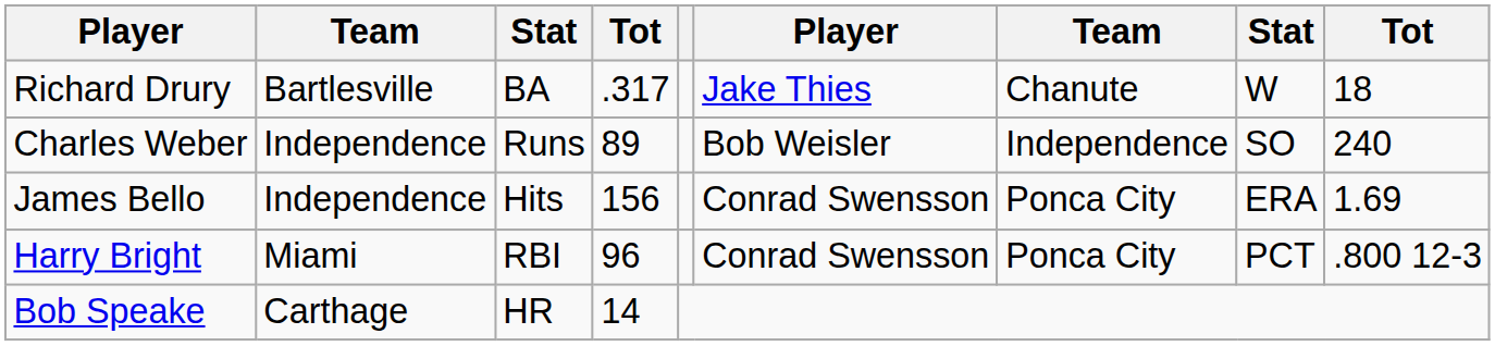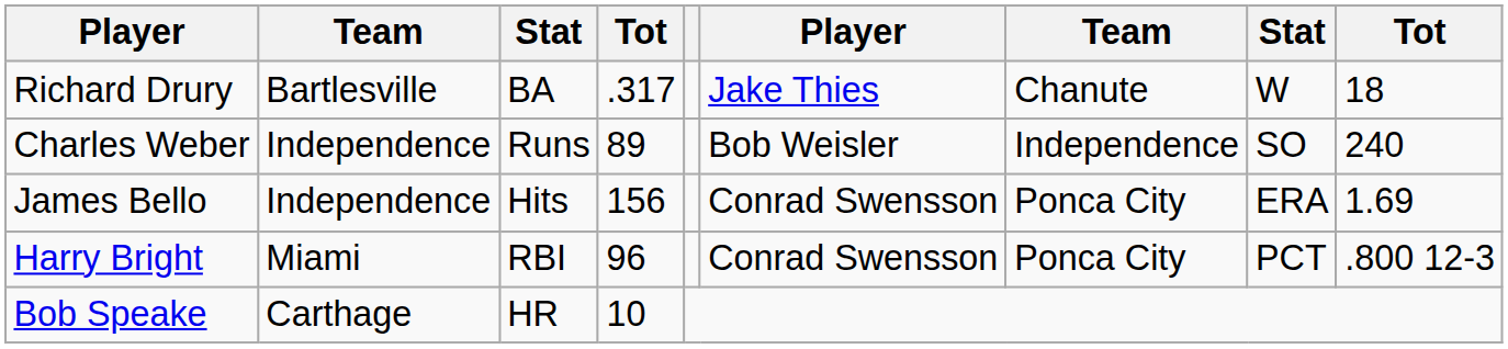 <table class="wikitable">
 <tr>
 <th>Player</th>
 <th>Team</th>
 <th>Stat</th>
 <th>Tot</th>
 <th></th>
 <th>Player</th>
 <th>Team</th>
 <th>Stat</th>
 <th>Tot</th>
 </tr>
 <tr>
 <td>Richard Drury</td>
 <td>Bartlesville</td>
 <td>BA</td>
 <td>.317</td>
 <td></td>
 <td><a href='#'>Jake Thies</a></td>
 <td>Chanute</td>
 <td>W</td>
 <td>18</td>
 </tr>
 <tr>
 <td>Charles Weber</td>
 <td>Independence</td>
 <td>Runs</td>
 <td>89</td>
 <td></td>
 <td>Bob Weisler</td>
 <td>Independence</td>
 <td>SO</td>
 <td>240</td>
 </tr>
 <tr>
 <td>James Bello</td>
 <td>Independence</td>
 <td>Hits</td>
 <td>156</td>
 <td></td>
 <td>Conrad Swensson</td>
 <td>Ponca City</td>
 <td>ERA</td>
 <td>1.69</td>
 </tr>
 <tr>
 <td><a href='#'>Harry Bright</a></td>
 <td>Miami</td>
 <td>RBI</td>
 <td>96</td>
 <td></td>
 <td>Conrad Swensson</td>
 <td>Ponca City</td>
 <td>PCT</td>
 <td>.800 12-3</td>
 </tr>
 <tr>
 <td><a href='#'>Bob Speake</a></td>
 <td>Carthage</td>
 <td>HR</td>
-<td>14</td>
+<td>10</td>
 </tr>
 </table>
